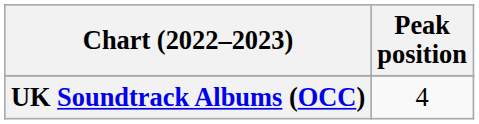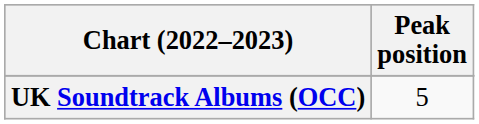 <table class="wikitable sortable plainrowheaders" style="text-align:center">
 <tr>
 <th scope="col">Chart (2022–2023)</th>
 <th scope="col">Peak<br>position</th>
 </tr>
 <tr>
 </tr>
 <tr>
 </tr>
 <tr>
 <th scope="row">UK <a href='#'>Soundtrack Albums</a> (<a href='#'>OCC</a>)</th>
-<td>4</td>
+<td>5</td>
 </tr>
 </table>
